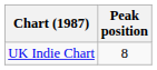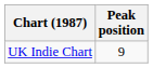 <table class="wikitable sortable">
 <tr>
 <th scope="col">Chart (1987)</th>
 <th scope="col">Peak<br>position</th>
 </tr>
 <tr>
 <td><a href='#'>UK Indie Chart</a></td>
-<td style="text-align:center;">8</td>
+<td style="text-align:center;">9</td>
 </tr>
 </table>
